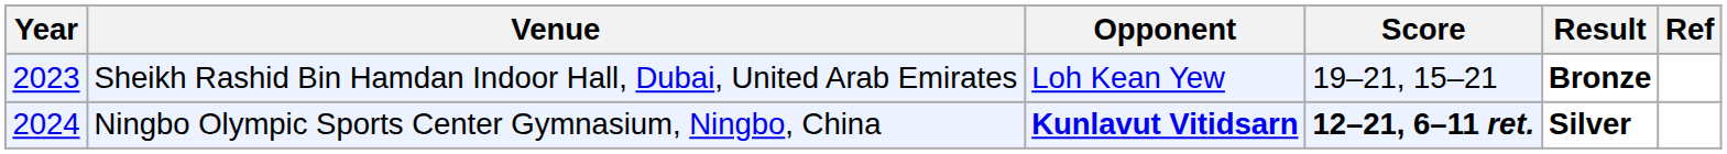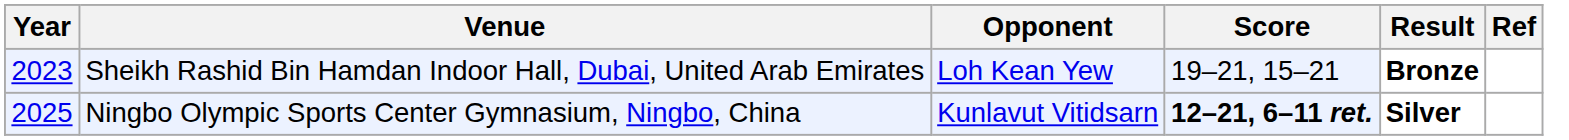 <table class="sortable wikitable" style="font-size: 90%;">
 <tr>
 <th>Year</th>
 <th>Venue</th>
 <th>Opponent</th>
 <th>Score</th>
 <th>Result</th>
 <th>Ref</th>
 </tr>
 <tr style="background:#ECF2FF">
 <td align="center"><a href='#'>2023</a></td>
 <td align="left">Sheikh Rashid Bin Hamdan Indoor Hall, <a href='#'>Dubai</a>, United Arab Emirates</td>
 <td align="left"> <a href='#'>Loh Kean Yew</a></td>
 <td align="left">19–21, 15–21</td>
 <td style="text-align:left; background: white"> <strong>Bronze</strong></td>
 <td align="center"; bgcolor="white"></td>
 </tr>
 <tr style="background:#ECF2FF">
-<td align="center"><a href='#'>2024</a></td>
+<td align="center"><a href='#'>2025</a></td>
 <td align="left">Ningbo Olympic Sports Center Gymnasium, <a href='#'>Ningbo</a>, China</td>
-<td align="left"><strong> <a href='#'>Kunlavut Vitidsarn</a></strong></td>
+<td align="left"> <a href='#'>Kunlavut Vitidsarn</a></td>
 <td align="left"><strong>12–21, 6–11 <em>ret.</em></strong></td>
 <td style="text-align:left; background: white"> <strong>Silver</strong></td>
 <td align="center"; bgcolor="white"></td>
 </tr>
 </table>
